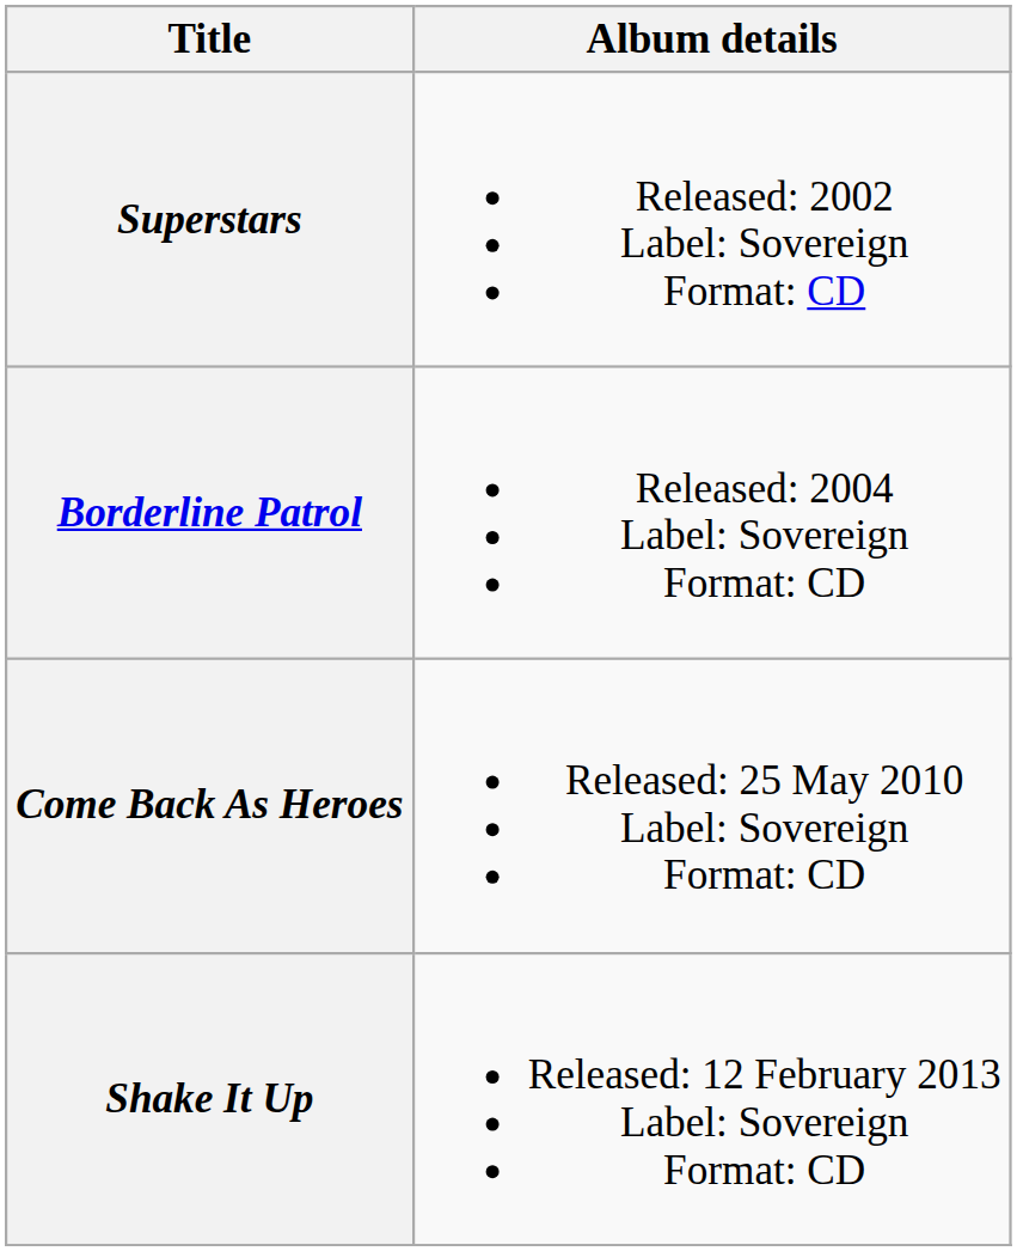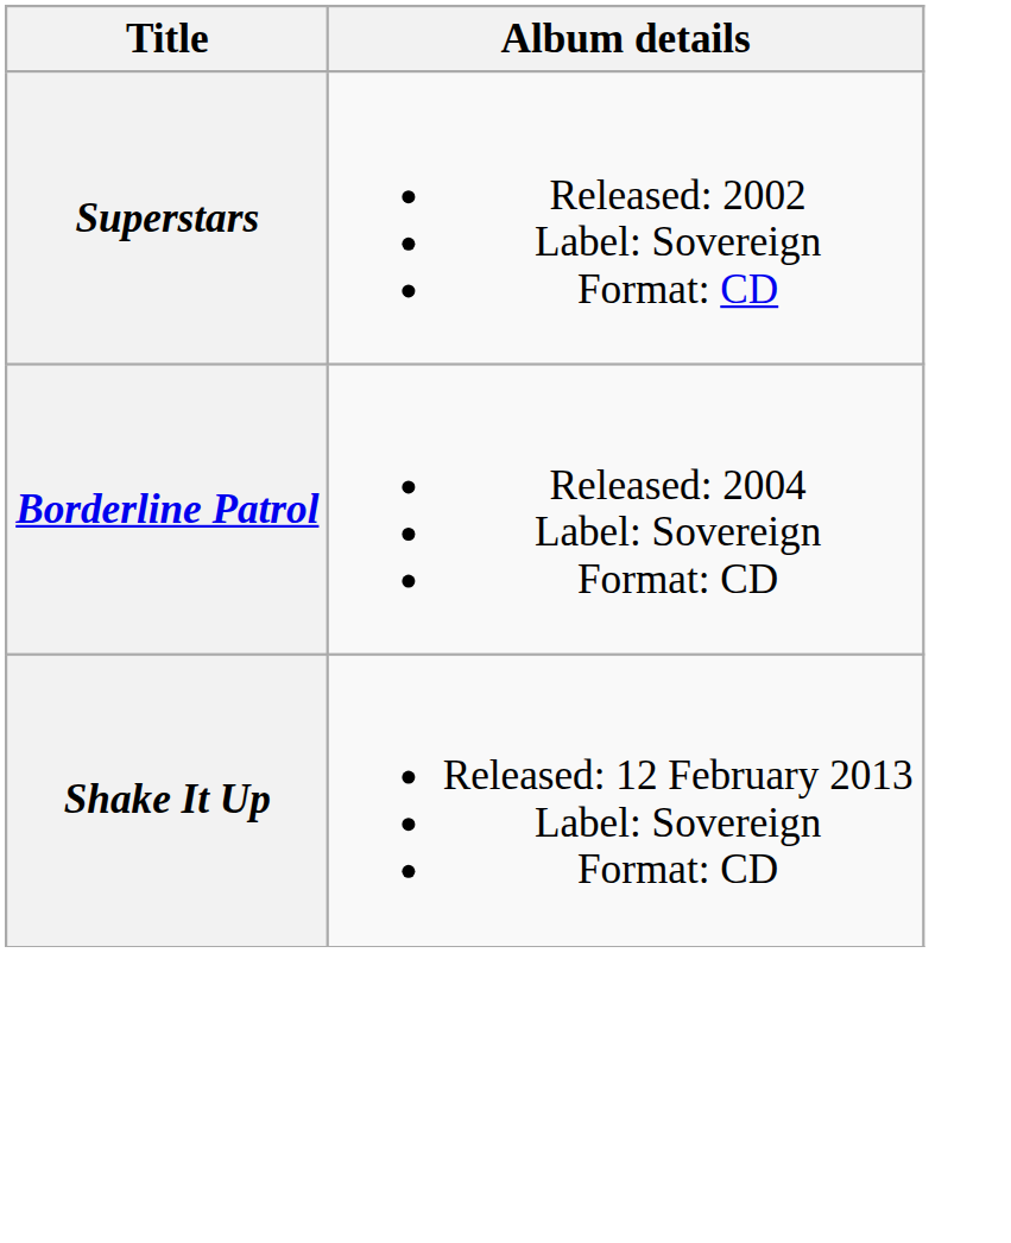 <table class="wikitable plainrowheaders" style="text-align:center;">
 <tr>
 <th scope="col" style="width:em;">Title</th>
 <th scope="col" style="width:em;">Album details</th>
 </tr>
 <tr>
 <th scope="row"><em>Superstars</em></th>
 <td><br><ul><li>Released: 2002</li><li>Label: Sovereign</li><li>Format: <a href='#'>CD</a></li></ul></td>
 </tr>
 <tr>
 <th scope="row"><em><a href='#'>Borderline Patrol</a></em></th>
 <td><br><ul><li>Released: 2004</li><li>Label: Sovereign</li><li>Format: CD</li></ul></td>
 </tr>
 <tr>
-<th scope="row"><em>Come Back As Heroes</em></th>
-<td><br><ul><li>Released: 25 May 2010</li><li>Label: Sovereign</li><li>Format: CD</li></ul></td>
-</tr>
-<tr>
 <th scope="row"><em>Shake It Up</em></th>
 <td><br><ul><li>Released: 12 February 2013</li><li>Label: Sovereign</li><li>Format: CD</li></ul></td>
 </tr>
 <tr>
 </tr>
 </table>
